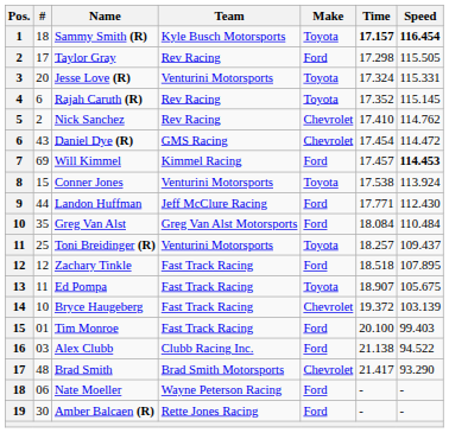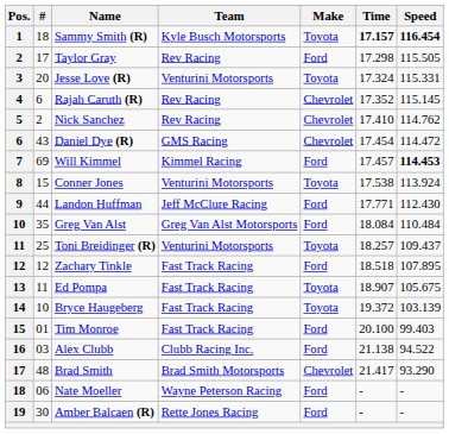 <table class="wikitable" style="font-size:95%">
 <tr>
 <th>Pos.</th>
 <th>#</th>
 <th>Name</th>
 <th>Team</th>
 <th>Make</th>
 <th>Time</th>
 <th>Speed</th>
 </tr>
 <tr>
 <th>1</th>
 <td>18</td>
 <td><a href='#'>Sammy Smith</a> <strong>(R)</strong></td>
 <td><a href='#'>Kyle Busch Motorsports</a></td>
 <td><a href='#'>Toyota</a></td>
 <td><strong>17.157</strong></td>
 <td><strong>116.454</strong></td>
 </tr>
 <tr>
 <th>2</th>
 <td>17</td>
 <td><a href='#'>Taylor Gray</a></td>
 <td><a href='#'>Rev Racing</a></td>
 <td><a href='#'>Ford</a></td>
 <td>17.298</td>
 <td>115.505</td>
 </tr>
 <tr>
 <th>3</th>
 <td>20</td>
 <td><a href='#'>Jesse Love</a> <strong>(R)</strong></td>
 <td><a href='#'>Venturini Motorsports</a></td>
 <td><a href='#'>Toyota</a></td>
 <td>17.324</td>
 <td>115.331</td>
 </tr>
 <tr>
 <th>4</th>
 <td>6</td>
 <td><a href='#'>Rajah Caruth</a> <strong>(R)</strong></td>
 <td><a href='#'>Rev Racing</a></td>
-<td><a href='#'>Toyota</a></td>
+<td><a href='#'>Chevrolet</a></td>
 <td>17.352</td>
 <td>115.145</td>
 </tr>
 <tr>
 <th>5</th>
 <td>2</td>
 <td><a href='#'>Nick Sanchez</a></td>
 <td><a href='#'>Rev Racing</a></td>
 <td><a href='#'>Chevrolet</a></td>
 <td>17.410</td>
 <td>114.762</td>
 </tr>
 <tr>
 <th>6</th>
 <td>43</td>
 <td><a href='#'>Daniel Dye</a> <strong>(R)</strong></td>
 <td><a href='#'>GMS Racing</a></td>
 <td><a href='#'>Chevrolet</a></td>
 <td>17.454</td>
 <td>114.472</td>
 </tr>
 <tr>
 <th>7</th>
 <td>69</td>
 <td><a href='#'>Will Kimmel</a></td>
 <td><a href='#'>Kimmel Racing</a></td>
 <td><a href='#'>Ford</a></td>
 <td>17.457</td>
 <td><strong>114.453</strong></td>
 </tr>
 <tr>
 <th>8</th>
 <td>15</td>
 <td><a href='#'>Conner Jones</a></td>
 <td><a href='#'>Venturini Motorsports</a></td>
 <td><a href='#'>Toyota</a></td>
 <td>17.538</td>
 <td>113.924</td>
 </tr>
 <tr>
 <th>9</th>
 <td>44</td>
 <td><a href='#'>Landon Huffman</a></td>
 <td><a href='#'>Jeff McClure Racing</a></td>
 <td><a href='#'>Ford</a></td>
 <td>17.771</td>
 <td>112.430</td>
 </tr>
 <tr>
 <th>10</th>
 <td>35</td>
 <td><a href='#'>Greg Van Alst</a></td>
 <td><a href='#'>Greg Van Alst Motorsports</a></td>
 <td><a href='#'>Ford</a></td>
 <td>18.084</td>
 <td>110.484</td>
 </tr>
 <tr>
 <th>11</th>
 <td>25</td>
 <td><a href='#'>Toni Breidinger</a> <strong>(R)</strong></td>
 <td><a href='#'>Venturini Motorsports</a></td>
 <td><a href='#'>Toyota</a></td>
 <td>18.257</td>
 <td>109.437</td>
 </tr>
 <tr>
 <th>12</th>
 <td>12</td>
 <td><a href='#'>Zachary Tinkle</a></td>
 <td><a href='#'>Fast Track Racing</a></td>
 <td><a href='#'>Ford</a></td>
 <td>18.518</td>
 <td>107.895</td>
 </tr>
 <tr>
 <th>13</th>
 <td>11</td>
 <td><a href='#'>Ed Pompa</a></td>
 <td><a href='#'>Fast Track Racing</a></td>
 <td><a href='#'>Toyota</a></td>
 <td>18.907</td>
 <td>105.675</td>
 </tr>
 <tr>
 <th>14</th>
 <td>10</td>
 <td><a href='#'>Bryce Haugeberg</a></td>
 <td><a href='#'>Fast Track Racing</a></td>
-<td><a href='#'>Chevrolet</a></td>
+<td><a href='#'>Toyota</a></td>
 <td>19.372</td>
 <td>103.139</td>
 </tr>
 <tr>
 <th>15</th>
 <td>01</td>
 <td><a href='#'>Tim Monroe</a></td>
 <td><a href='#'>Fast Track Racing</a></td>
 <td><a href='#'>Ford</a></td>
 <td>20.100</td>
 <td>99.403</td>
 </tr>
 <tr>
 <th>16</th>
 <td>03</td>
 <td><a href='#'>Alex Clubb</a></td>
 <td><a href='#'>Clubb Racing Inc.</a></td>
 <td><a href='#'>Ford</a></td>
 <td>21.138</td>
 <td>94.522</td>
 </tr>
 <tr>
 <th>17</th>
 <td>48</td>
 <td><a href='#'>Brad Smith</a></td>
 <td><a href='#'>Brad Smith Motorsports</a></td>
 <td><a href='#'>Chevrolet</a></td>
 <td>21.417</td>
 <td>93.290</td>
 </tr>
 <tr>
 <th>18</th>
 <td>06</td>
 <td><a href='#'>Nate Moeller</a></td>
 <td><a href='#'>Wayne Peterson Racing</a></td>
 <td><a href='#'>Ford</a></td>
 <td>-</td>
 <td>-</td>
 </tr>
 <tr>
 <th>19</th>
 <td>30</td>
 <td><a href='#'>Amber Balcaen</a> <strong>(R)</strong></td>
 <td><a href='#'>Rette Jones Racing</a></td>
 <td><a href='#'>Ford</a></td>
 <td>-</td>
 <td>-</td>
 </tr>
 <tr>
 <th colspan="7"></th>
 </tr>
 </table>
